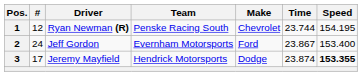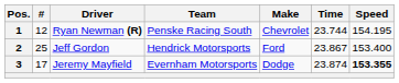 <table class="wikitable" style="font-size:95%">
 <tr>
 <th>Pos.</th>
 <th>#</th>
 <th>Driver</th>
 <th>Team</th>
 <th>Make</th>
 <th>Time</th>
 <th>Speed</th>
 </tr>
 <tr>
 <th>1</th>
 <td>12</td>
 <td><a href='#'>Ryan Newman</a> <strong>(R)</strong></td>
 <td><a href='#'>Penske Racing South</a></td>
 <td><a href='#'>Chevrolet</a></td>
 <td>23.744</td>
 <td>154.195</td>
 </tr>
 <tr>
 <th>2</th>
-<td>24</td>
+<td>25</td>
 <td><a href='#'>Jeff Gordon</a></td>
-<td><a href='#'>Evernham Motorsports</a></td>
+<td><a href='#'>Hendrick Motorsports</a></td>
 <td><a href='#'>Ford</a></td>
 <td>23.867</td>
 <td>153.400</td>
 </tr>
 <tr>
 <th>3</th>
 <td>17</td>
 <td><a href='#'>Jeremy Mayfield</a></td>
-<td><a href='#'>Hendrick Motorsports</a></td>
+<td><a href='#'>Evernham Motorsports</a></td>
 <td><a href='#'>Dodge</a></td>
 <td>23.874</td>
 <td><strong>153.355</strong></td>
 </tr>
 <tr>
 <th colspan="7"></th>
 </tr>
 </table>
